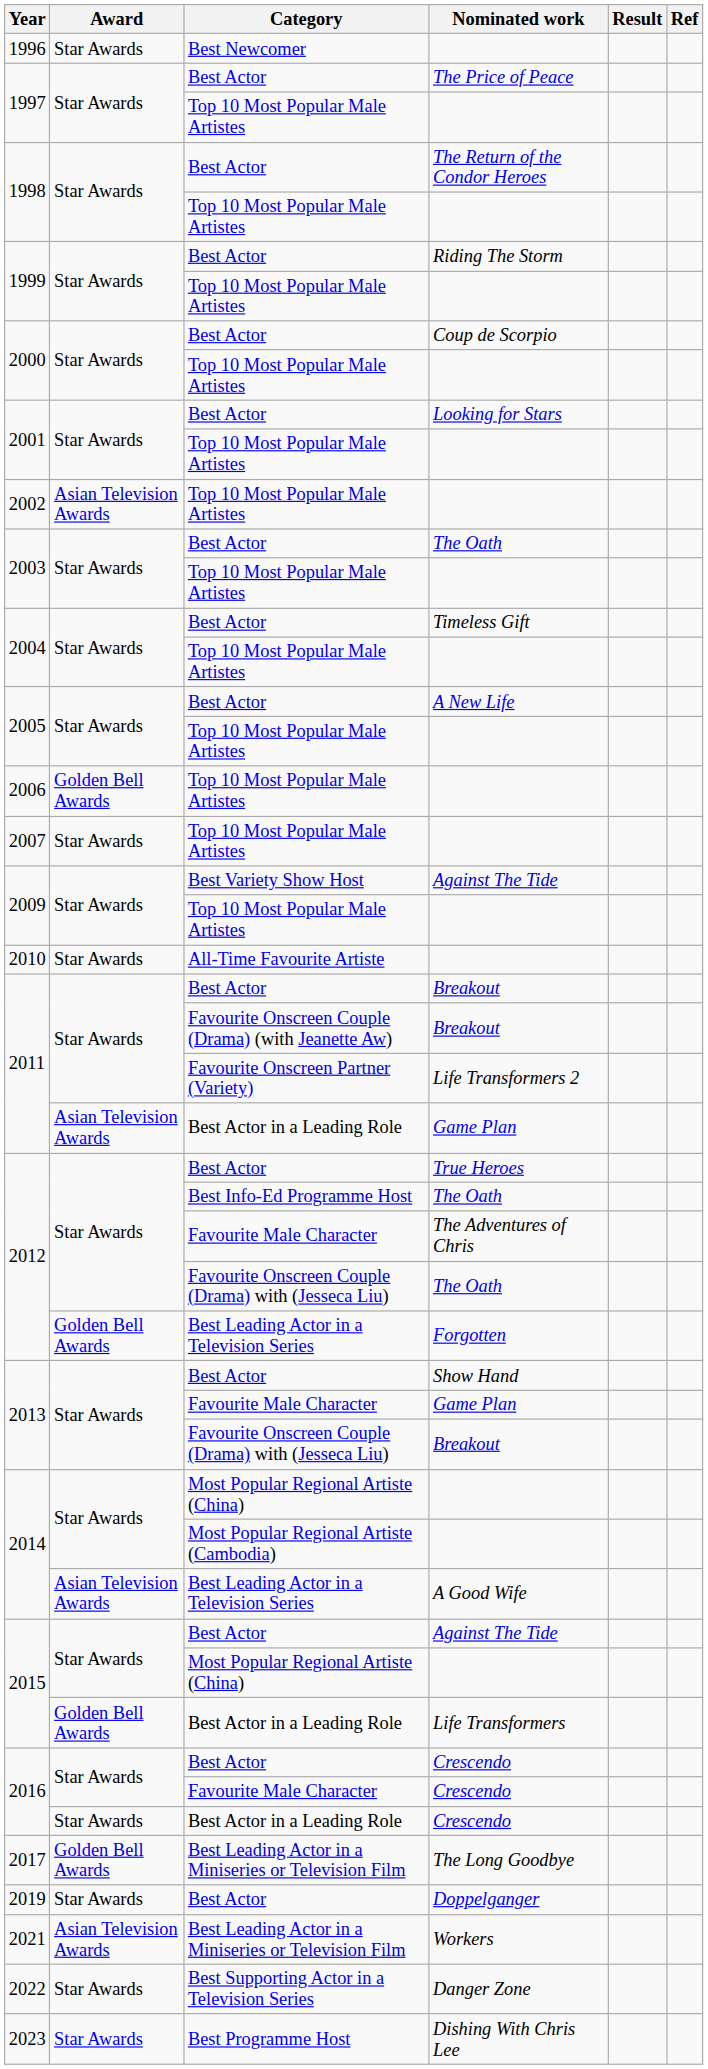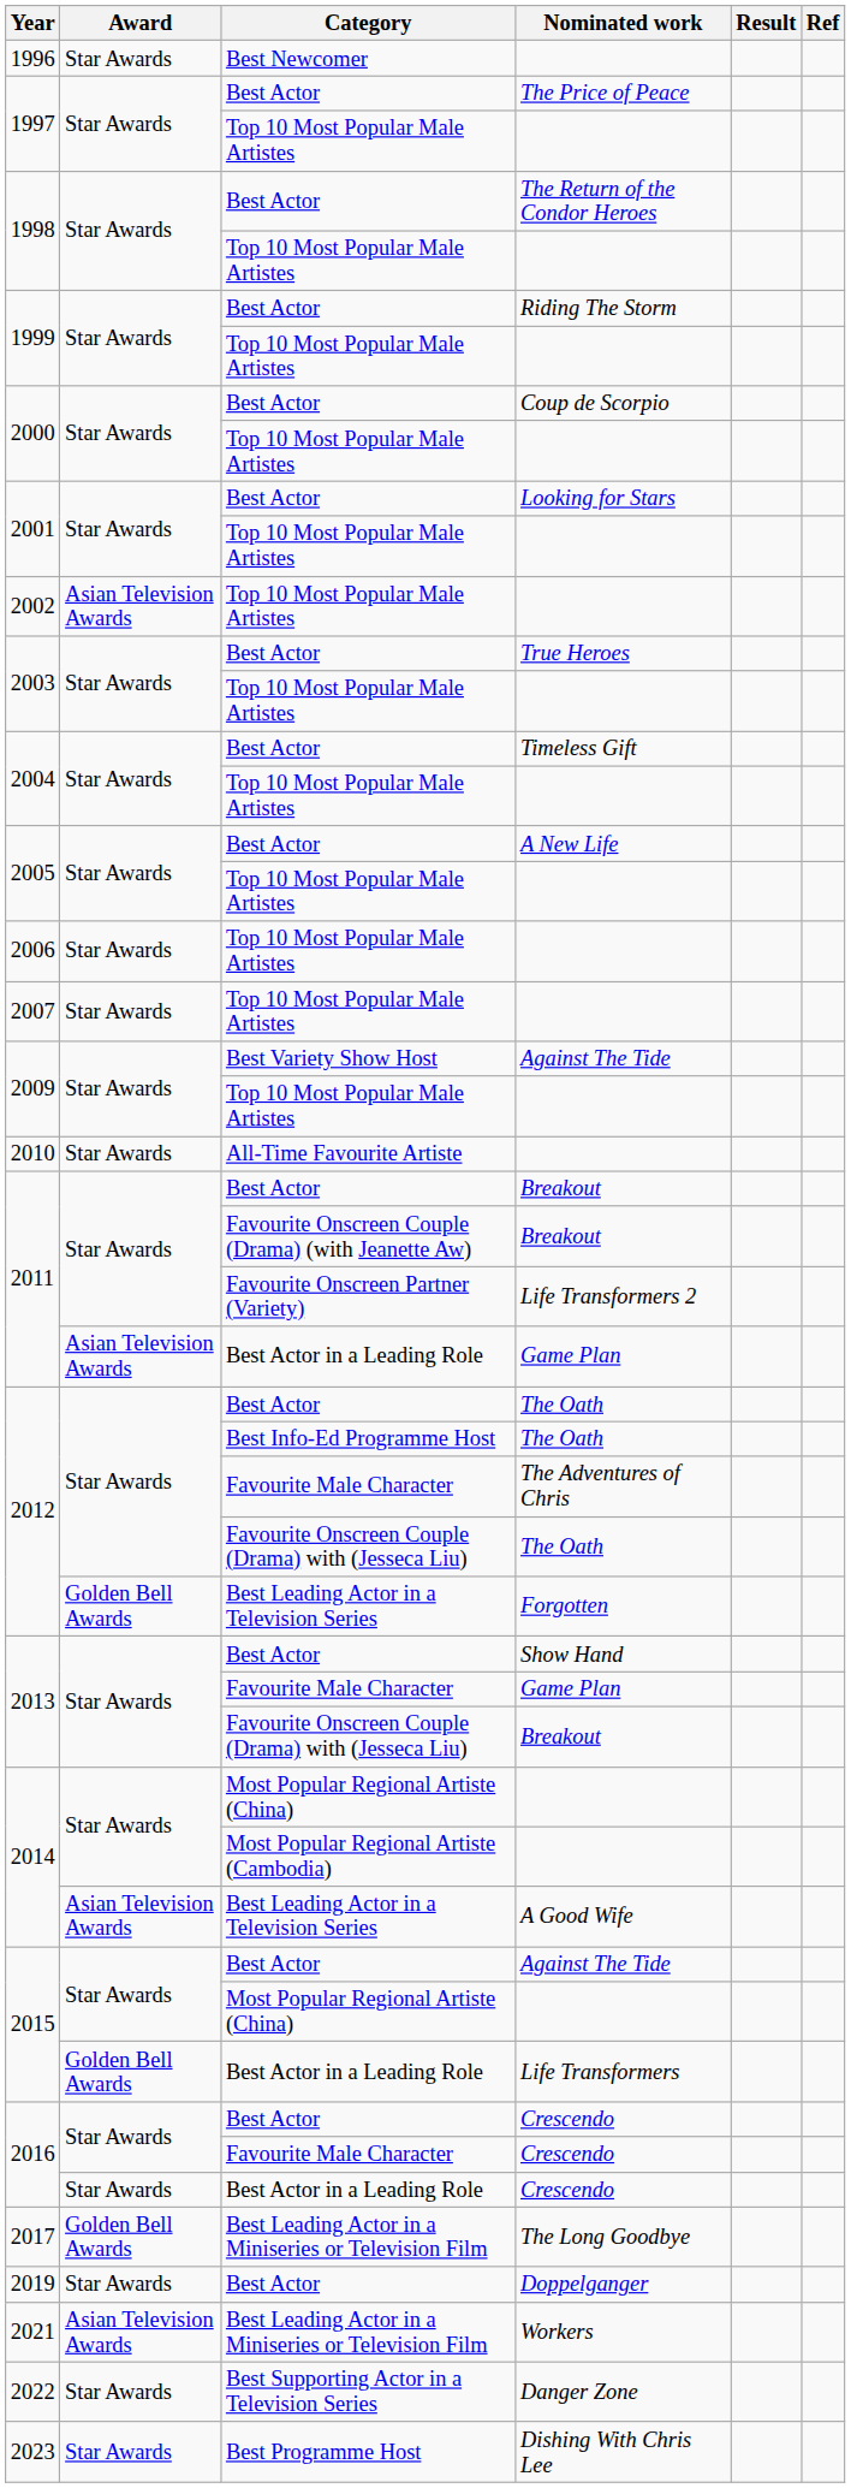 <table class="wikitable sortable">
 <tr>
 <th>Year</th>
 <th>Award</th>
 <th>Category</th>
 <th>Nominated work</th>
 <th>Result</th>
 <th class="unsortable">Ref</th>
 </tr>
 <tr>
 <td>1996</td>
 <td>Star Awards</td>
 <td><a href='#'>Best Newcomer</a></td>
 <td></td>
 <td></td>
 <td></td>
 </tr>
 <tr>
 <td rowspan="2">1997</td>
 <td rowspan="2">Star Awards</td>
 <td><a href='#'>Best Actor</a></td>
 <td><em><a href='#'>The Price of Peace</a></em> </td>
 <td></td>
 <td></td>
 </tr>
 <tr>
 <td><a href='#'>Top 10 Most Popular Male Artistes</a></td>
 <td></td>
 <td></td>
 <td></td>
 </tr>
 <tr>
 <td rowspan="2">1998</td>
 <td rowspan="2">Star Awards</td>
 <td><a href='#'>Best Actor</a></td>
 <td><em><a href='#'>The Return of the Condor Heroes</a></em> </td>
 <td></td>
 <td></td>
 </tr>
 <tr>
 <td><a href='#'>Top 10 Most Popular Male Artistes</a></td>
 <td></td>
 <td></td>
 <td></td>
 </tr>
 <tr>
 <td rowspan="2">1999</td>
 <td rowspan="2">Star Awards</td>
 <td><a href='#'>Best Actor</a></td>
 <td><em>Riding The Storm</em> </td>
 <td></td>
 <td></td>
 </tr>
 <tr>
 <td><a href='#'>Top 10 Most Popular Male Artistes</a></td>
 <td></td>
 <td></td>
 <td></td>
 </tr>
 <tr>
 <td rowspan="2">2000</td>
 <td rowspan="2">Star Awards</td>
 <td><a href='#'>Best Actor</a></td>
 <td><em>Coup de Scorpio</em> </td>
 <td></td>
 <td></td>
 </tr>
 <tr>
 <td><a href='#'>Top 10 Most Popular Male Artistes</a></td>
 <td></td>
 <td></td>
 <td></td>
 </tr>
 <tr>
 <td rowspan="2">2001</td>
 <td rowspan="2">Star Awards</td>
 <td><a href='#'>Best Actor</a></td>
 <td><em><a href='#'>Looking for Stars</a></em> </td>
 <td></td>
 <td></td>
 </tr>
 <tr>
 <td><a href='#'>Top 10 Most Popular Male Artistes</a></td>
 <td></td>
 <td></td>
 <td></td>
 </tr>
 <tr>
 <td>2002</td>
 <td><a href='#'>Asian Television Awards</a></td>
 <td><a href='#'>Top 10 Most Popular Male Artistes</a></td>
 <td></td>
 <td></td>
 <td></td>
 </tr>
 <tr>
 <td rowspan="2">2003</td>
 <td rowspan="2">Star Awards</td>
 <td><a href='#'>Best Actor</a></td>
-<td><em><a href='#'>The Oath</a></em> </td>
+<td><em><a href='#'>True Heroes</a></em> </td>
 <td></td>
 <td></td>
 </tr>
 <tr>
 <td><a href='#'>Top 10 Most Popular Male Artistes</a></td>
 <td></td>
 <td></td>
 <td></td>
 </tr>
 <tr>
 <td rowspan="2">2004</td>
 <td rowspan="2">Star Awards</td>
 <td><a href='#'>Best Actor</a></td>
 <td><em>Timeless Gift</em> </td>
 <td></td>
 <td></td>
 </tr>
 <tr>
 <td><a href='#'>Top 10 Most Popular Male Artistes</a></td>
 <td></td>
 <td></td>
 <td></td>
 </tr>
 <tr>
 <td rowspan="2">2005</td>
 <td rowspan="2">Star Awards</td>
 <td><a href='#'>Best Actor</a></td>
 <td><em><a href='#'>A New Life</a></em> </td>
 <td></td>
 <td></td>
 </tr>
 <tr>
 <td><a href='#'>Top 10 Most Popular Male Artistes</a></td>
 <td></td>
 <td></td>
 <td></td>
 </tr>
 <tr>
 <td>2006</td>
-<td><a href='#'>Golden Bell Awards</a></td>
+<td>Star Awards</td>
 <td><a href='#'>Top 10 Most Popular Male Artistes</a></td>
 <td></td>
 <td></td>
 <td></td>
 </tr>
 <tr>
 <td>2007</td>
 <td>Star Awards</td>
 <td><a href='#'>Top 10 Most Popular Male Artistes</a></td>
 <td></td>
 <td></td>
 <td></td>
 </tr>
 <tr>
 <td rowspan="2">2009</td>
 <td rowspan="2">Star Awards</td>
 <td><a href='#'>Best Variety Show Host</a></td>
 <td><em><a href='#'>Against The Tide</a></em> </td>
 <td></td>
 <td></td>
 </tr>
 <tr>
 <td><a href='#'>Top 10 Most Popular Male Artistes</a></td>
 <td></td>
 <td></td>
 <td></td>
 </tr>
 <tr>
 <td>2010</td>
 <td>Star Awards</td>
 <td><a href='#'>All-Time Favourite Artiste</a></td>
 <td></td>
 <td></td>
 <td></td>
 </tr>
 <tr>
 <td rowspan="4">2011</td>
 <td rowspan="3">Star Awards</td>
 <td><a href='#'>Best Actor</a></td>
 <td><em><a href='#'>Breakout</a></em> </td>
 <td></td>
 <td></td>
 </tr>
 <tr>
 <td><a href='#'>Favourite Onscreen Couple (Drama)</a> (with <a href='#'>Jeanette Aw</a>)</td>
 <td><em><a href='#'>Breakout</a></em> </td>
 <td></td>
 <td></td>
 </tr>
 <tr>
 <td><a href='#'>Favourite Onscreen Partner (Variety)</a></td>
 <td><em>Life Transformers 2</em></td>
 <td></td>
 <td></td>
 </tr>
 <tr>
 <td><a href='#'>Asian Television Awards</a></td>
 <td>Best Actor in a Leading Role</td>
 <td><em><a href='#'>Game Plan</a></em> </td>
 <td></td>
 <td></td>
 </tr>
 <tr>
 <td rowspan="5">2012</td>
 <td rowspan="4">Star Awards</td>
 <td><a href='#'>Best Actor</a></td>
-<td><em><a href='#'>True Heroes</a></em> </td>
+<td><em><a href='#'>The Oath</a></em> </td>
 <td></td>
 <td></td>
 </tr>
 <tr>
 <td><a href='#'>Best Info-Ed Programme Host</a></td>
 <td><em><a href='#'>The Oath</a></em> </td>
 <td></td>
 <td></td>
 </tr>
 <tr>
 <td><a href='#'>Favourite Male Character</a></td>
 <td><em>The Adventures of Chris</em></td>
 <td></td>
 <td></td>
 </tr>
 <tr>
 <td><a href='#'>Favourite Onscreen Couple (Drama)</a> with (<a href='#'>Jesseca Liu</a>)</td>
 <td><em><a href='#'>The Oath</a></em> </td>
 <td></td>
 <td></td>
 </tr>
 <tr>
 <td><a href='#'>Golden Bell Awards</a></td>
 <td><a href='#'>Best Leading Actor in a Television Series</a></td>
 <td><em><a href='#'>Forgotten</a></em> </td>
 <td></td>
 <td></td>
 </tr>
 <tr>
 <td rowspan="3">2013</td>
 <td rowspan="3">Star Awards</td>
 <td><a href='#'>Best Actor</a></td>
 <td><em>Show Hand</em> </td>
 <td></td>
 <td></td>
 </tr>
 <tr>
 <td><a href='#'>Favourite Male Character</a></td>
 <td><em><a href='#'>Game Plan</a></em> </td>
 <td></td>
 <td></td>
 </tr>
 <tr>
 <td><a href='#'>Favourite Onscreen Couple (Drama)</a> with (<a href='#'>Jesseca Liu</a>)</td>
 <td><em><a href='#'>Breakout</a></em> </td>
 <td></td>
 <td></td>
 </tr>
 <tr>
 <td rowspan="3">2014</td>
 <td rowspan="2">Star Awards</td>
 <td><a href='#'>Most Popular Regional Artiste</a> (<a href='#'>China</a>)</td>
 <td></td>
 <td></td>
 <td></td>
 </tr>
 <tr>
 <td><a href='#'>Most Popular Regional Artiste</a> (<a href='#'>Cambodia</a>)</td>
 <td></td>
 <td></td>
 <td></td>
 </tr>
 <tr>
 <td><a href='#'>Asian Television Awards</a></td>
 <td><a href='#'>Best Leading Actor in a Television Series</a></td>
 <td><em>A Good Wife</em></td>
 <td></td>
 <td></td>
 </tr>
 <tr>
 <td rowspan="3">2015</td>
 <td rowspan="2">Star Awards</td>
 <td><a href='#'>Best Actor</a></td>
 <td><em><a href='#'>Against The Tide</a></em> </td>
 <td></td>
 <td></td>
 </tr>
 <tr>
 <td><a href='#'>Most Popular Regional Artiste</a> (<a href='#'>China</a>)</td>
 <td></td>
 <td></td>
 <td></td>
 </tr>
 <tr>
 <td><a href='#'>Golden Bell Awards</a></td>
 <td>Best Actor in a Leading Role</td>
 <td><em>Life Transformers</em></td>
 <td></td>
 <td></td>
 </tr>
 <tr>
 <td rowspan="3">2016</td>
 <td rowspan="2">Star Awards</td>
 <td><a href='#'>Best Actor</a></td>
 <td><em><a href='#'>Crescendo</a></em> </td>
 <td></td>
 <td></td>
 </tr>
 <tr>
 <td><a href='#'>Favourite Male Character</a></td>
 <td><em><a href='#'>Crescendo</a></em> </td>
 <td></td>
 <td></td>
 </tr>
 <tr>
 <td>Star Awards</td>
 <td>Best Actor in a Leading Role</td>
 <td><em><a href='#'>Crescendo</a></em> </td>
 <td></td>
 <td></td>
 </tr>
 <tr>
 <td>2017</td>
 <td><a href='#'>Golden Bell Awards</a></td>
 <td><a href='#'>Best Leading Actor in a Miniseries or Television Film</a></td>
 <td><em>The Long Goodbye</em></td>
 <td></td>
 <td></td>
 </tr>
 <tr>
 <td>2019</td>
 <td>Star Awards</td>
 <td><a href='#'>Best Actor</a></td>
 <td><em><a href='#'>Doppelganger</a></em> </td>
 <td></td>
 <td></td>
 </tr>
 <tr>
 <td>2021</td>
 <td><a href='#'>Asian Television Awards</a></td>
 <td><a href='#'>Best Leading Actor in a Miniseries or Television Film</a></td>
 <td><em>Workers</em></td>
 <td></td>
 <td></td>
 </tr>
 <tr>
 <td>2022</td>
 <td>Star Awards</td>
 <td><a href='#'>Best Supporting Actor in a Television Series</a></td>
 <td><em>Danger Zone</em></td>
 <td></td>
 <td></td>
 </tr>
 <tr>
 <td>2023</td>
 <td><a href='#'>Star Awards</a></td>
 <td><a href='#'>Best Programme Host</a></td>
 <td><em>Dishing With Chris Lee</em></td>
 <td></td>
 <td></td>
 </tr>
 </table>
